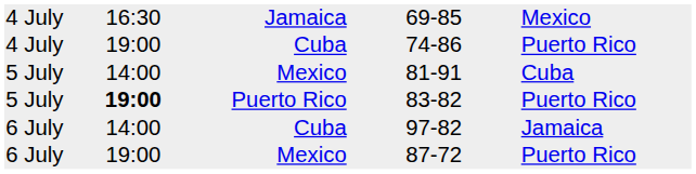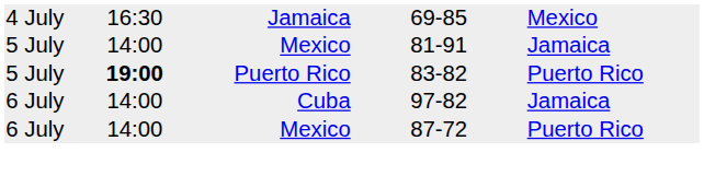 <table cellspacing=0 width=80% style=background:#eeeeee>
 <tr>
 <td width=10% align=left>4 July</td>
 <td align=center width=10%>16:30</td>
 <td align=right width=20%><a href='#'>Jamaica</a></td>
 <td align=left width=5%></td>
 <td align=center width=10%>69-85</td>
 <td align=right width=5%></td>
 <td align=left width=20%><a href='#'>Mexico</a></td>
 </tr>
 <tr>
-<td width=10% align=left>4 July</td>
-<td align=center width=10%>19:00</td>
-<td align=right width=20%><a href='#'>Cuba</a></td>
-<td align=left width=5%></td>
-<td align=center width=10%>74-86</td>
-<td align=right width=5%></td>
-<td align=left width=20%><a href='#'>Puerto Rico</a></td>
-</tr>
-<tr>
 <td width=10% align=left>5 July</td>
 <td align=center width=10%>14:00</td>
 <td align=right width=20%><a href='#'>Mexico</a></td>
 <td align=left width=5%></td>
 <td align=center width=10%>81-91</td>
 <td align=right width=5%></td>
-<td align=left width=20%><a href='#'>Cuba</a></td>
+<td align=left width=20%><a href='#'>Jamaica</a></td>
 </tr>
 <tr>
 <td width=10% align=left>5 July</td>
 <td align=center width=10%><strong>19:00</strong></td>
 <td align=right width=20%><a href='#'>Puerto Rico</a></td>
 <td align=left width=5%></td>
 <td align=center width=10%>83-82</td>
 <td align=right width=5%></td>
 <td align=left width=20%><a href='#'>Puerto Rico</a></td>
 </tr>
 <tr>
 <td width=10% align=left>6 July</td>
 <td align=center width=10%>14:00</td>
 <td align=right width=20%><a href='#'>Cuba</a></td>
 <td align=left width=5%></td>
 <td align=center width=10%>97-82</td>
 <td align=right width=5%></td>
 <td align=left width=20%><a href='#'>Jamaica</a></td>
 </tr>
 <tr>
 <td width=10% align=left>6 July</td>
-<td align=center width=10%>19:00</td>
+<td align=center width=10%>14:00</td>
 <td align=right width=20%><a href='#'>Mexico</a></td>
 <td align=left width=5%></td>
 <td align=center width=10%>87-72</td>
 <td align=right width=5%></td>
 <td align=left width=20%><a href='#'>Puerto Rico</a></td>
 </tr>
 </table>
